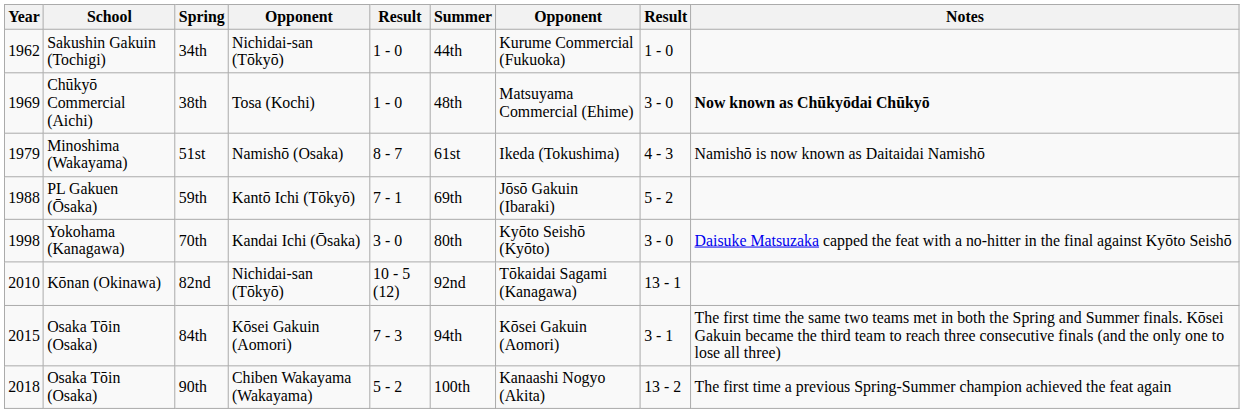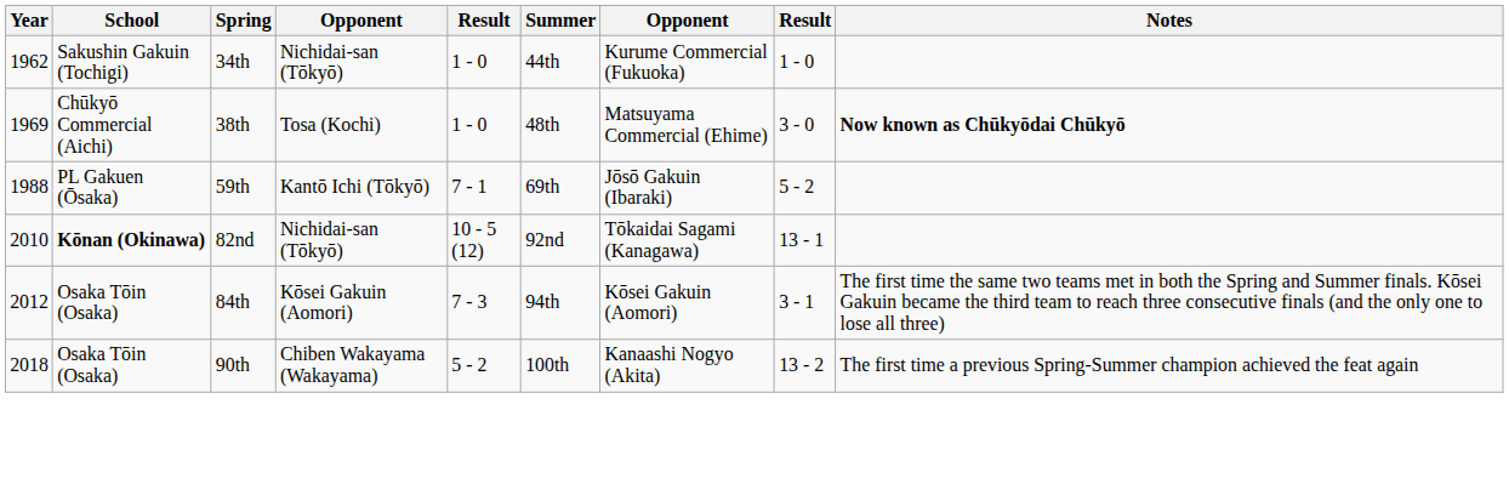 <table class=wikitable>
 <tr>
 <th>Year</th>
 <th>School</th>
 <th>Spring</th>
 <th>Opponent</th>
 <th>Result</th>
 <th>Summer</th>
 <th>Opponent</th>
 <th>Result</th>
 <th>Notes</th>
 </tr>
 <tr>
 <td>1962</td>
 <td>Sakushin Gakuin (Tochigi)</td>
 <td>34th</td>
 <td>Nichidai-san (Tōkyō)</td>
 <td>1 - 0</td>
 <td>44th</td>
 <td>Kurume Commercial (Fukuoka)</td>
 <td>1 - 0</td>
 <td></td>
 </tr>
 <tr>
 <td>1969</td>
 <td>Chūkyō Commercial (Aichi)</td>
 <td>38th</td>
 <td>Tosa (Kochi)</td>
 <td>1 - 0</td>
 <td>48th</td>
 <td>Matsuyama Commercial (Ehime)</td>
 <td>3 - 0</td>
 <td><strong>Now known as Chūkyōdai Chūkyō</strong></td>
 </tr>
 <tr>
-<td>1979</td>
-<td>Minoshima (Wakayama)</td>
-<td>51st</td>
-<td>Namishō (Osaka)</td>
-<td>8 - 7</td>
-<td>61st</td>
-<td>Ikeda (Tokushima)</td>
-<td>4 - 3</td>
-<td>Namishō is now known as Daitaidai Namishō</td>
-</tr>
-<tr>
 <td>1988</td>
 <td>PL Gakuen (Ōsaka)</td>
 <td>59th</td>
 <td>Kantō Ichi (Tōkyō)</td>
 <td>7 - 1</td>
 <td>69th</td>
 <td>Jōsō Gakuin (Ibaraki)</td>
 <td>5 - 2</td>
 <td></td>
 </tr>
 <tr>
-<td>1998</td>
-<td>Yokohama (Kanagawa)</td>
-<td>70th</td>
-<td>Kandai Ichi (Ōsaka)</td>
-<td>3 - 0</td>
-<td>80th</td>
-<td>Kyōto Seishō (Kyōto)</td>
-<td>3 - 0</td>
-<td><a href='#'>Daisuke Matsuzaka</a> capped the feat with a no-hitter in the final against Kyōto Seishō</td>
-</tr>
-<tr>
 <td>2010</td>
-<td>Kōnan (Okinawa)</td>
+<td><strong>Kōnan (Okinawa)</strong></td>
 <td>82nd</td>
 <td>Nichidai-san (Tōkyō)</td>
 <td>10 - 5 (12)</td>
 <td>92nd</td>
 <td>Tōkaidai Sagami (Kanagawa)</td>
 <td>13 - 1</td>
 <td></td>
 </tr>
 <tr>
-<td>2015</td>
+<td>2012</td>
 <td>Osaka Tōin (Osaka)</td>
 <td>84th</td>
 <td>Kōsei Gakuin (Aomori)</td>
 <td>7 - 3</td>
 <td>94th</td>
 <td>Kōsei Gakuin (Aomori)</td>
 <td>3 - 1</td>
 <td>The first time the same two teams met in both the Spring and Summer finals. Kōsei Gakuin became the third team to reach three consecutive finals (and the only one to lose all three)</td>
 </tr>
 <tr>
 <td>2018</td>
 <td>Osaka Tōin (Osaka)</td>
 <td>90th</td>
 <td>Chiben Wakayama (Wakayama)</td>
 <td>5 - 2</td>
 <td>100th</td>
 <td>Kanaashi Nogyo (Akita)</td>
 <td>13 - 2</td>
 <td>The first time a previous Spring-Summer champion achieved the feat again</td>
 </tr>
 </table>
